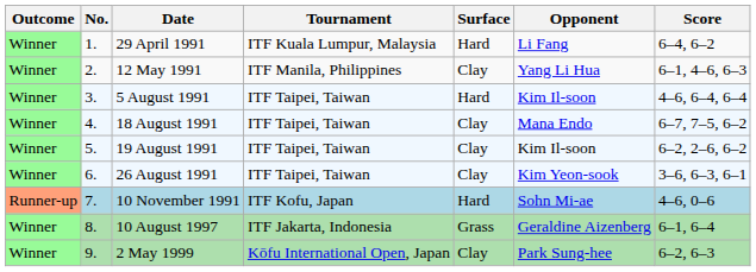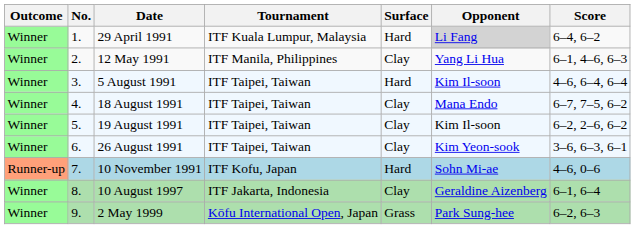 <table class="wikitable" style="font-size:97%">
 <tr>
 <th>Outcome</th>
 <th>No.</th>
 <th>Date</th>
 <th>Tournament</th>
 <th>Surface</th>
 <th>Opponent</th>
 <th>Score</th>
 </tr>
 <tr>
 <td style="background:#98FB98;">Winner</td>
 <td>1.</td>
 <td>29 April 1991</td>
 <td>ITF Kuala Lumpur, Malaysia</td>
 <td>Hard</td>
-<td> <a href='#'>Li Fang</a></td>
+<td style="background: lightgrey;"> <a href='#'>Li Fang</a></td>
 <td>6–4, 6–2</td>
 </tr>
 <tr>
 <td style="background:#98FB98;">Winner</td>
 <td>2.</td>
 <td>12 May 1991</td>
 <td>ITF Manila, Philippines</td>
 <td>Clay</td>
 <td> <a href='#'>Yang Li Hua</a></td>
 <td>6–1, 4–6, 6–3</td>
 </tr>
 <tr style="background:#f0f8ff;">
 <td style="background:#98FB98;">Winner</td>
 <td>3.</td>
 <td>5 August 1991</td>
 <td>ITF Taipei, Taiwan</td>
 <td>Hard</td>
 <td> <a href='#'>Kim Il-soon</a></td>
 <td>4–6, 6–4, 6–4</td>
 </tr>
 <tr style="background:#f0f8ff;">
 <td style="background:#98FB98;">Winner</td>
 <td>4.</td>
 <td>18 August 1991</td>
 <td>ITF Taipei, Taiwan</td>
 <td>Clay</td>
 <td> <a href='#'>Mana Endo</a></td>
 <td>6–7, 7–5, 6–2</td>
 </tr>
 <tr style="background:#f0f8ff;">
 <td style="background:#98FB98;">Winner</td>
 <td>5.</td>
 <td>19 August 1991</td>
 <td>ITF Taipei, Taiwan</td>
 <td>Clay</td>
 <td> Kim Il-soon</td>
 <td>6–2, 2–6, 6–2</td>
 </tr>
 <tr style="background:#f0f8ff;">
 <td style="background:#98FB98;">Winner</td>
 <td>6.</td>
 <td>26 August 1991</td>
 <td>ITF Taipei, Taiwan</td>
 <td>Clay</td>
 <td> <a href='#'>Kim Yeon-sook</a></td>
 <td>3–6, 6–3, 6–1</td>
 </tr>
 <tr style="background:lightblue;">
 <td bgcolor="FFA07A">Runner-up</td>
 <td>7.</td>
 <td>10 November 1991</td>
 <td>ITF Kofu, Japan</td>
 <td>Hard</td>
 <td> <a href='#'>Sohn Mi-ae</a></td>
 <td>4–6, 0–6</td>
 </tr>
 <tr style="background:#addfad;">
 <td style="background:#98FB98;">Winner</td>
 <td>8.</td>
 <td>10 August 1997</td>
 <td>ITF Jakarta, Indonesia</td>
-<td>Grass</td>
+<td>Clay</td>
 <td> <a href='#'>Geraldine Aizenberg</a></td>
 <td>6–1, 6–4</td>
 </tr>
 <tr style="background:#addfad;">
 <td style="background:#98FB98;">Winner</td>
 <td>9.</td>
 <td>2 May 1999</td>
 <td><a href='#'>Kōfu International Open</a>, Japan</td>
-<td>Clay</td>
+<td>Grass</td>
 <td> <a href='#'>Park Sung-hee</a></td>
 <td>6–2, 6–3</td>
 </tr>
 </table>
